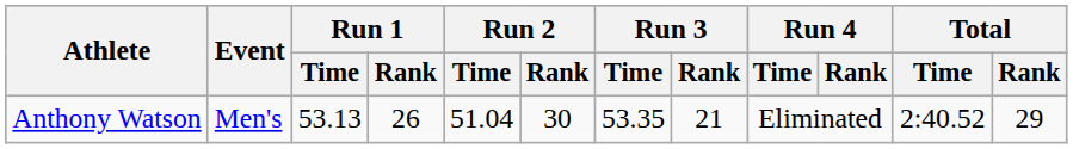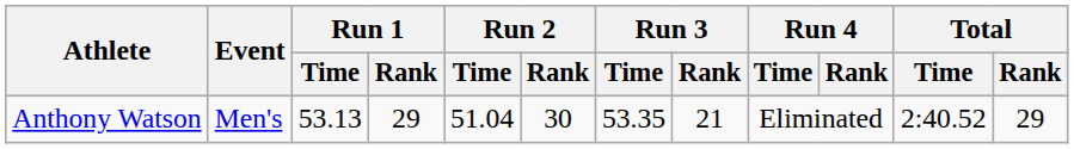 <table class="wikitable" style="font-size:90%">
 <tr>
 <th rowspan="2">Athlete</th>
 <th rowspan="2">Event</th>
 <th colspan="2">Run 1</th>
 <th colspan="2">Run 2</th>
 <th colspan="2">Run 3</th>
 <th colspan="2">Run 4</th>
 <th colspan="2">Total</th>
 </tr>
 <tr style="font-size:95%">
 <th>Time</th>
 <th>Rank</th>
 <th>Time</th>
 <th>Rank</th>
 <th>Time</th>
 <th>Rank</th>
 <th>Time</th>
 <th>Rank</th>
 <th>Time</th>
 <th>Rank</th>
 </tr>
 <tr align=center>
 <td align=left><a href='#'>Anthony Watson</a></td>
 <td align=left><a href='#'>Men's</a></td>
 <td>53.13</td>
-<td>26</td>
+<td>29</td>
 <td>51.04</td>
 <td>30</td>
 <td>53.35</td>
 <td>21</td>
 <td colspan=2>Eliminated</td>
 <td>2:40.52</td>
 <td>29</td>
 </tr>
 </table>
